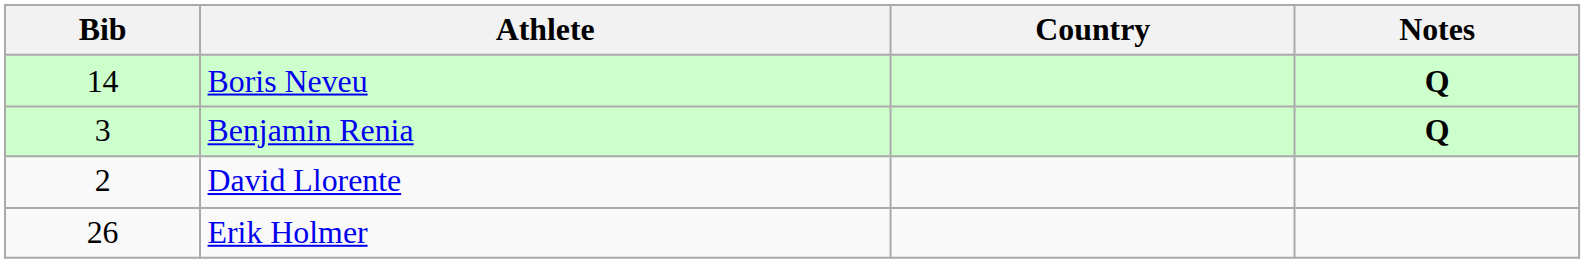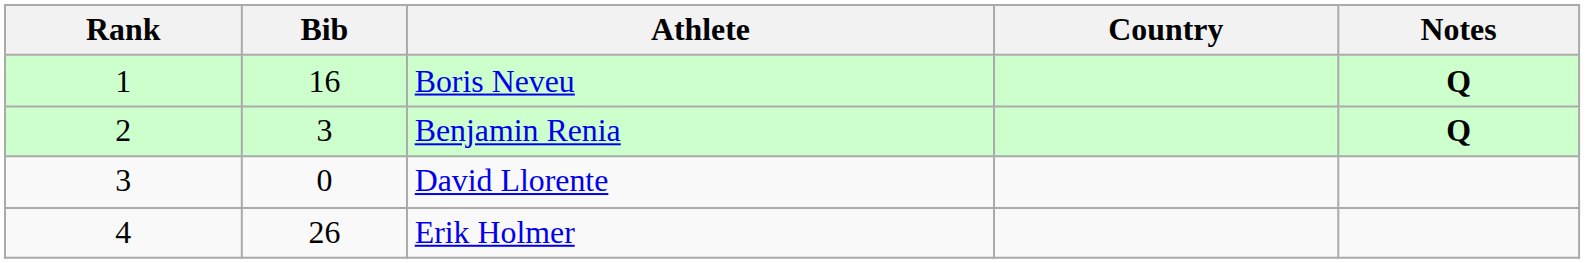 <table class="wikitable" style="text-align:center;width: 50%;">
 <tr>
+<th>Rank</th>
 <th>Bib</th>
 <th>Athlete</th>
 <th>Country</th>
 <th>Notes</th>
 </tr>
 <tr bgcolor=ccffcc>
-<td>14</td>
+<td>1</td>
+<td>16</td>
 <td align=left><a href='#'>Boris Neveu</a></td>
 <td align=left></td>
 <td><strong>Q</strong></td>
 </tr>
 <tr bgcolor=ccffcc>
+<td>2</td>
 <td>3</td>
 <td align=left><a href='#'>Benjamin Renia</a></td>
 <td align=left></td>
 <td><strong>Q</strong></td>
 </tr>
 <tr>
-<td>2</td>
+<td>3</td>
+<td>0</td>
 <td align=left><a href='#'>David Llorente</a></td>
 <td align=left></td>
 <td></td>
 </tr>
 <tr>
+<td>4</td>
 <td>26</td>
 <td align=left><a href='#'>Erik Holmer</a></td>
 <td align=left></td>
 <td></td>
 </tr>
 </table>
